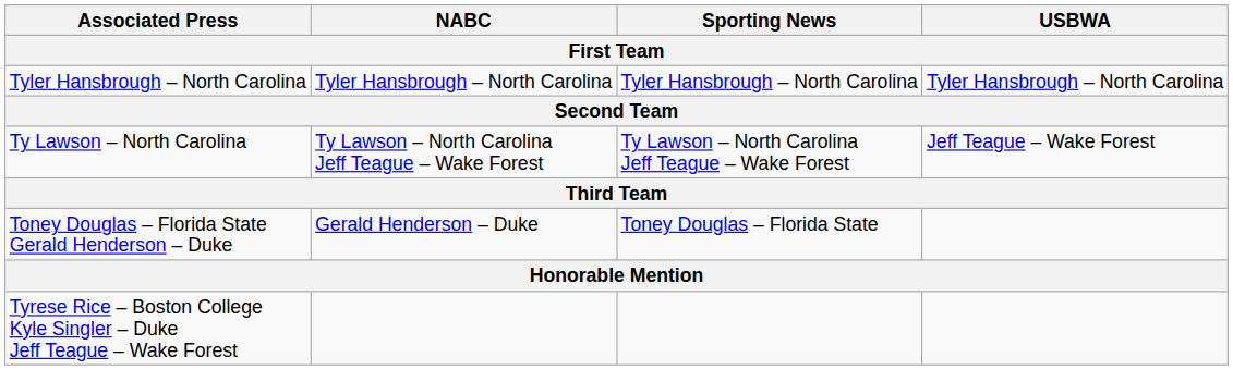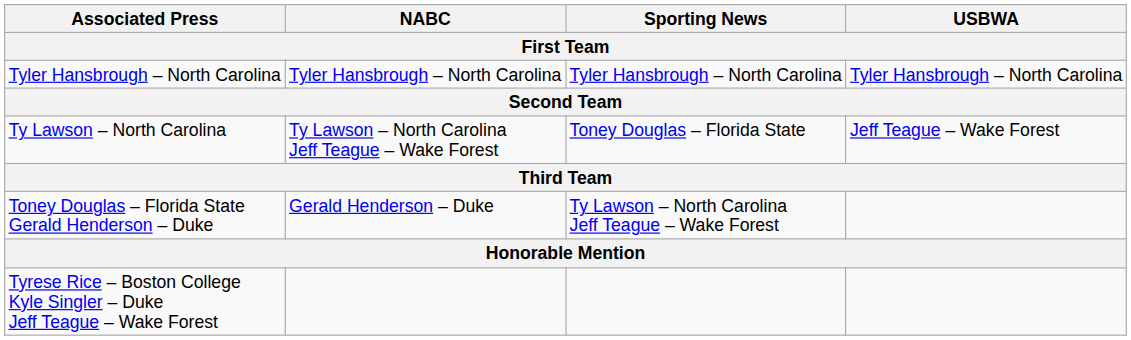 <table class="wikitable" style="font-size: 95%">
 <tr>
 <th>Associated Press</th>
 <th>NABC</th>
 <th>Sporting News</th>
 <th>USBWA</th>
 </tr>
 <tr>
 <th colspan=4>First Team</th>
 </tr>
 <tr>
 <td><a href='#'>Tyler Hansbrough</a> – North Carolina</td>
 <td><a href='#'>Tyler Hansbrough</a> – North Carolina</td>
 <td><a href='#'>Tyler Hansbrough</a> – North Carolina</td>
 <td><a href='#'>Tyler Hansbrough</a> – North Carolina</td>
 </tr>
 <tr>
 <th colspan=4>Second Team</th>
 </tr>
 <tr>
 <td valign="top"><a href='#'>Ty Lawson</a> – North Carolina</td>
 <td><a href='#'>Ty Lawson</a> – North Carolina<br><a href='#'>Jeff Teague</a> – Wake Forest</td>
-<td><a href='#'>Ty Lawson</a> – North Carolina<br><a href='#'>Jeff Teague</a> – Wake Forest</td>
+<td valign="top"><a href='#'>Toney Douglas</a> – Florida State</td>
 <td valign="top"><a href='#'>Jeff Teague</a> – Wake Forest</td>
 </tr>
 <tr>
 <th colspan=4>Third Team</th>
 </tr>
 <tr>
 <td><a href='#'>Toney Douglas</a> – Florida State<br><a href='#'>Gerald Henderson</a> – Duke</td>
 <td valign="top"><a href='#'>Gerald Henderson</a> – Duke</td>
-<td valign="top"><a href='#'>Toney Douglas</a> – Florida State</td>
+<td><a href='#'>Ty Lawson</a> – North Carolina<br><a href='#'>Jeff Teague</a> – Wake Forest</td>
 <td></td>
 </tr>
 <tr>
 <th colspan=4>Honorable Mention</th>
 </tr>
 <tr>
 <td><a href='#'>Tyrese Rice</a> – Boston College<br><a href='#'>Kyle Singler</a> – Duke<br><a href='#'>Jeff Teague</a> – Wake Forest</td>
 <td></td>
 <td></td>
 <td></td>
 </tr>
 </table>
